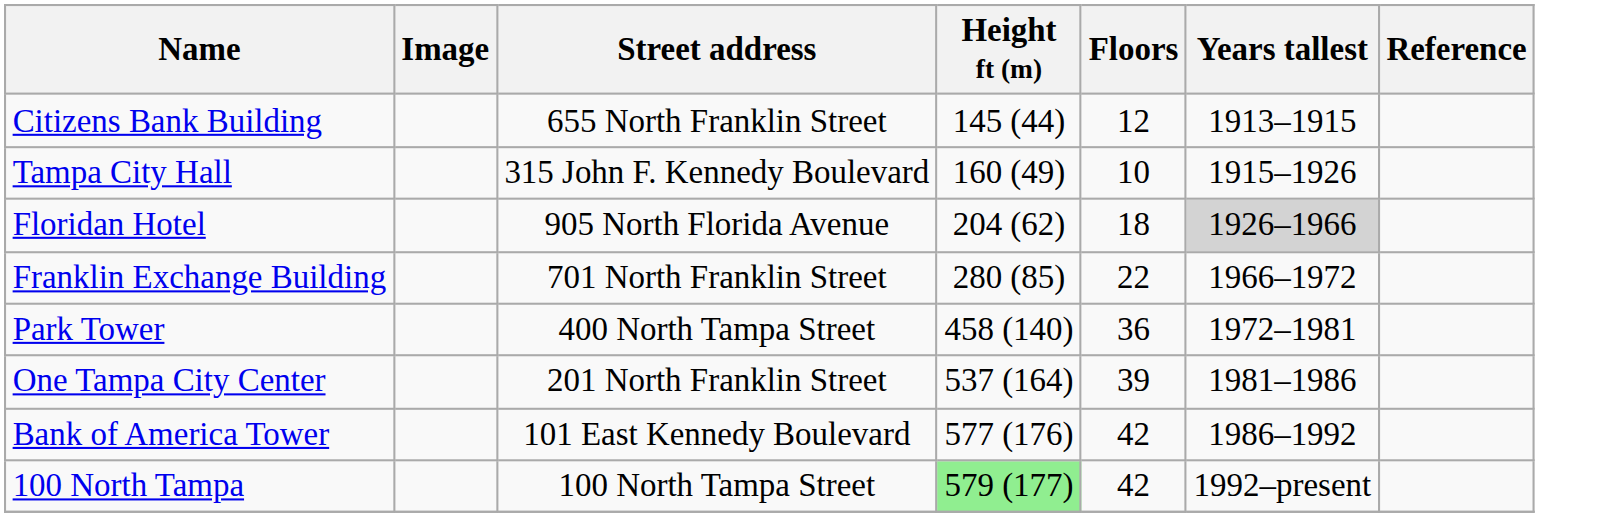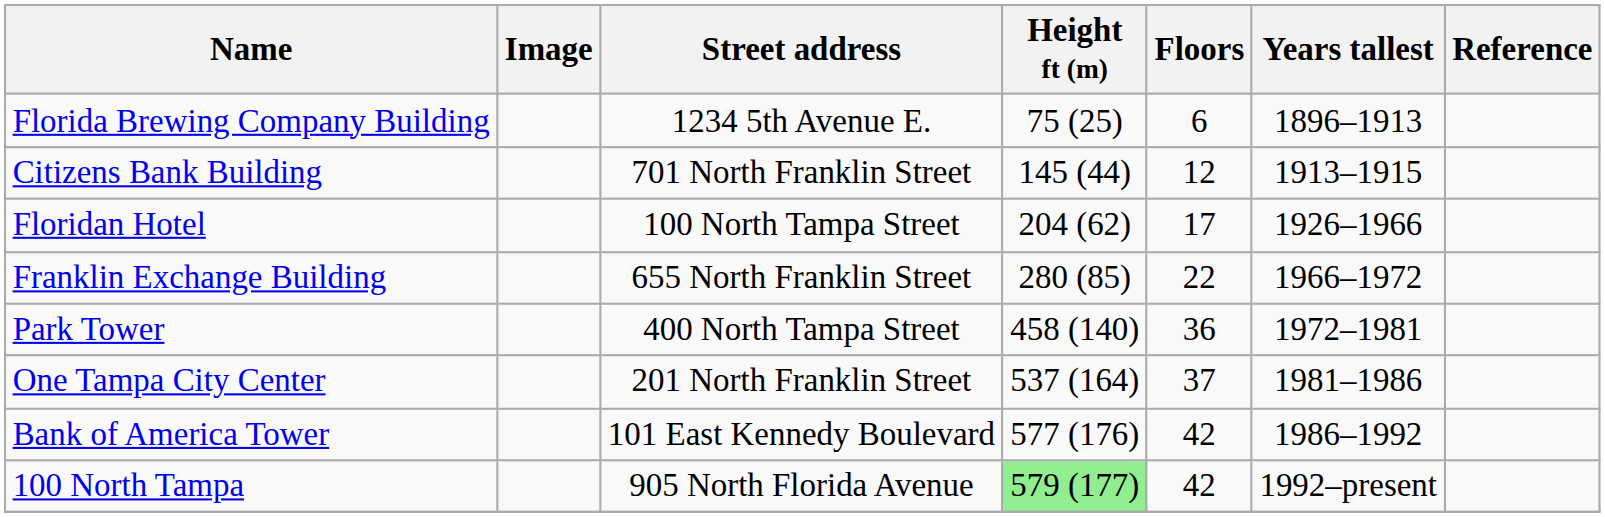 <table class="wikitable sortable" style="text-align:center;">
 <tr>
 <th scope=col>Name</th>
 <th>Image</th>
 <th scope=col>Street address</th>
 <th scope=col>Height<br><small>ft (m)</small></th>
 <th scope=col>Floors</th>
 <th scope="col">Years tallest</th>
 <th scope=col class="unsortable">Reference</th>
 </tr>
 <tr>
+<td align=left><a href='#'>Florida Brewing Company Building</a></td>
+<td></td>
+<td>1234 5th Avenue E.</td>
+<td>75 (25)</td>
+<td>6</td>
+<td>1896–1913</td>
+<td></td>
+</tr>
+<tr>
 <td align=left><a href='#'>Citizens Bank Building</a></td>
 <td></td>
-<td>655 North Franklin Street</td>
+<td>701 North Franklin Street</td>
 <td>145 (44)</td>
 <td>12</td>
 <td>1913–1915</td>
 <td></td>
 </tr>
 <tr>
-<td align=left><a href='#'>Tampa City Hall</a></td>
-<td></td>
-<td>315 John F. Kennedy Boulevard</td>
-<td>160 (49)</td>
-<td>10</td>
-<td>1915–1926</td>
-<td></td>
-</tr>
-<tr>
 <td align=left><a href='#'>Floridan Hotel</a></td>
 <td></td>
-<td>905 North Florida Avenue</td>
+<td>100 North Tampa Street</td>
 <td>204 (62)</td>
-<td>18</td>
-<td style="background: lightgrey;">1926–1966</td>
+<td>17</td>
+<td>1926–1966</td>
 <td></td>
 </tr>
 <tr>
 <td align=left><a href='#'>Franklin Exchange Building</a></td>
 <td></td>
-<td>701 North Franklin Street</td>
+<td>655 North Franklin Street</td>
 <td>280 (85)</td>
 <td>22</td>
 <td>1966–1972</td>
 <td></td>
 </tr>
 <tr>
 <td align=left><a href='#'>Park Tower</a></td>
 <td></td>
 <td>400 North Tampa Street</td>
 <td>458 (140)</td>
 <td>36</td>
 <td>1972–1981</td>
 <td></td>
 </tr>
 <tr>
 <td align=left><a href='#'>One Tampa City Center</a></td>
 <td></td>
 <td>201 North Franklin Street</td>
 <td>537 (164)</td>
-<td>39</td>
+<td>37</td>
 <td>1981–1986</td>
 <td></td>
 </tr>
 <tr>
 <td align=left><a href='#'>Bank of America Tower</a></td>
 <td></td>
 <td>101 East Kennedy Boulevard</td>
 <td>577 (176)</td>
 <td>42</td>
 <td>1986–1992</td>
 <td></td>
 </tr>
 <tr>
 <td align=left><a href='#'>100 North Tampa</a></td>
 <td></td>
-<td>100 North Tampa Street</td>
+<td>905 North Florida Avenue</td>
 <td style="background: lightgreen;">579 (177)</td>
 <td>42</td>
 <td>1992–present</td>
 <td></td>
 </tr>
 <tr>
 </tr>
 </table>
